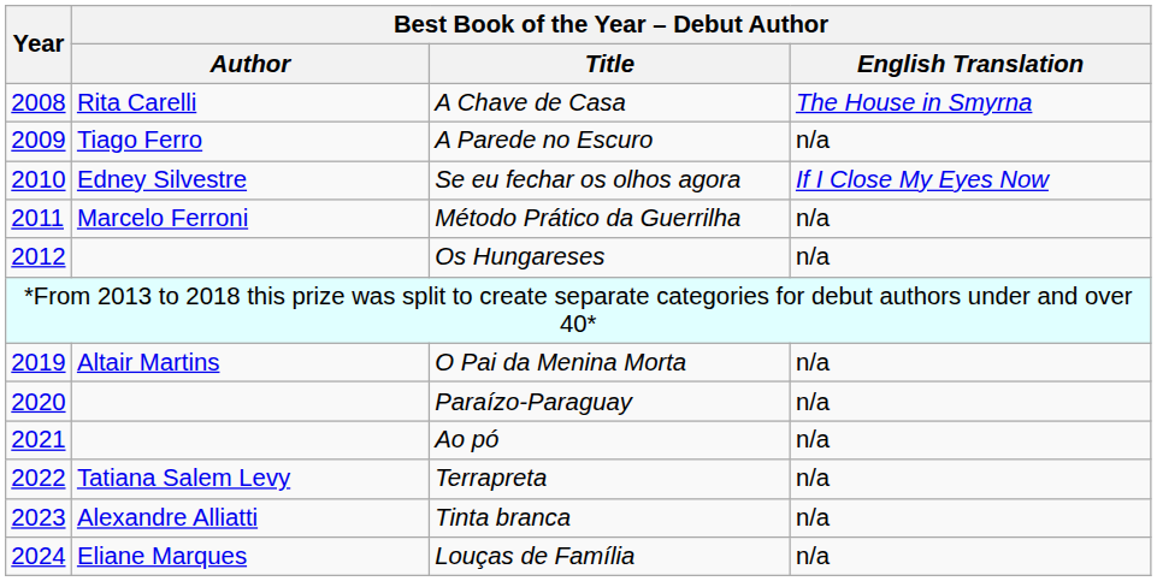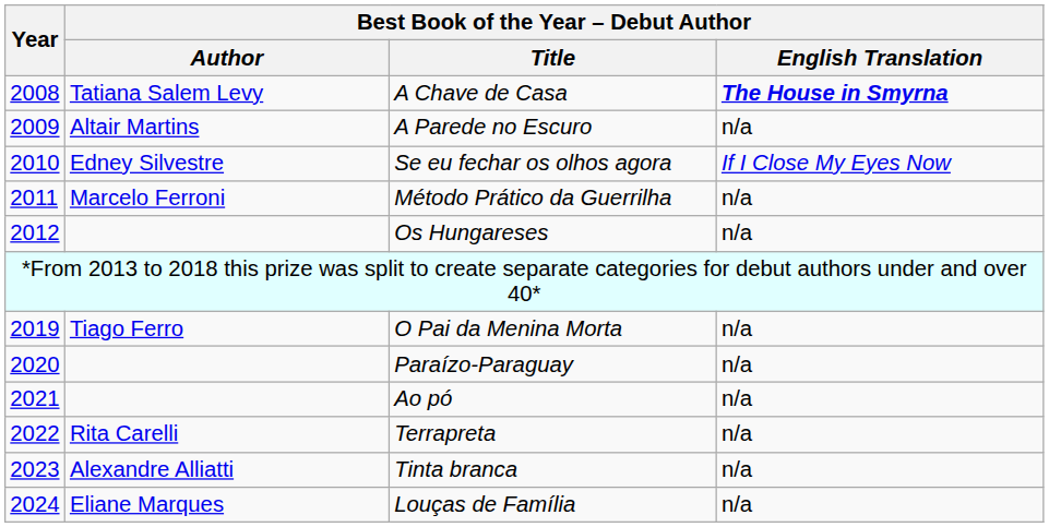 <table class="wikitable" width=750>
 <tr>
 <th rowspan="2">Year</th>
 <th colspan="3">Best Book of the Year – Debut Author</th>
 </tr>
 <tr>
 <th width=250><em>Author</em></th>
 <th width=250><em>Title</em></th>
 <th width=250><em>English Translation</em></th>
 </tr>
 <tr>
 <td><a href='#'>2008</a></td>
-<td><a href='#'>Rita Carelli</a></td>
+<td><a href='#'>Tatiana Salem Levy</a></td>
 <td><em>A Chave de Casa</em></td>
-<td><em><a href='#'>The House in Smyrna</a></em></td>
+<td><strong><em><a href='#'>The House in Smyrna</a></em></strong></td>
 </tr>
 <tr>
 <td><a href='#'>2009</a></td>
-<td><a href='#'>Tiago Ferro</a></td>
+<td><a href='#'>Altair Martins</a></td>
 <td><em>A Parede no Escuro</em></td>
 <td>n/a</td>
 </tr>
 <tr>
 <td><a href='#'>2010</a></td>
 <td><a href='#'>Edney Silvestre</a></td>
 <td><em>Se eu fechar os olhos agora</em></td>
 <td><em><a href='#'>If I Close My Eyes Now</a></em></td>
 </tr>
 <tr>
 <td><a href='#'>2011</a></td>
 <td><a href='#'>Marcelo Ferroni</a></td>
 <td><em>Método Prático da Guerrilha</em></td>
 <td>n/a</td>
 </tr>
 <tr>
 <td><a href='#'>2012</a></td>
 <td></td>
 <td><em>Os Hungareses</em></td>
 <td>n/a</td>
 </tr>
 <tr>
 <td scope="col" style="background-color: #E0FFFF;" align=center colspan="4">*From 2013 to 2018 this prize was split to create separate categories for debut authors under and over 40*</td>
 </tr>
 <tr>
 <td><a href='#'>2019</a></td>
-<td><a href='#'>Altair Martins</a></td>
+<td><a href='#'>Tiago Ferro</a></td>
 <td><em>O Pai da Menina Morta</em></td>
 <td>n/a</td>
 </tr>
 <tr>
 <td><a href='#'>2020</a></td>
 <td></td>
 <td><em>Paraízo-Paraguay</em></td>
 <td>n/a</td>
 </tr>
 <tr>
 <td><a href='#'>2021</a></td>
 <td></td>
 <td><em>Ao pó</em></td>
 <td>n/a</td>
 </tr>
 <tr>
 <td><a href='#'>2022</a></td>
-<td><a href='#'>Tatiana Salem Levy</a></td>
+<td><a href='#'>Rita Carelli</a></td>
 <td><em>Terrapreta</em></td>
 <td>n/a</td>
 </tr>
 <tr>
 <td><a href='#'>2023</a></td>
 <td><a href='#'>Alexandre Alliatti</a></td>
 <td><em>Tinta branca</em></td>
 <td>n/a</td>
 </tr>
 <tr>
 <td><a href='#'>2024</a></td>
 <td><a href='#'>Eliane Marques</a></td>
 <td><em>Louças de Família</em></td>
 <td>n/a</td>
 </tr>
 </table>
